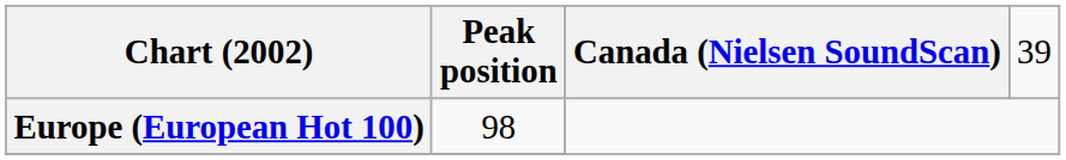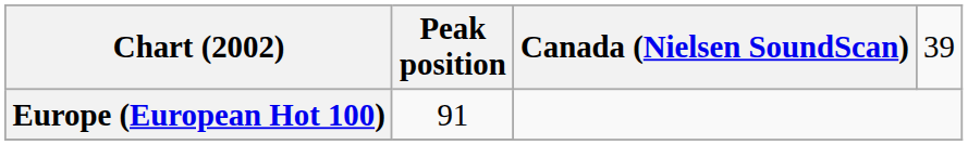 <table class="wikitable sortable plainrowheaders" style="text-align:center;">
 <tr>
 <th scope="col">Chart (2002)</th>
 <th scope="col">Peak<br>position</th>
 <th scope="row">Canada (<a href='#'>Nielsen SoundScan</a>)</th>
 <td>39</td>
 </tr>
 <tr>
 <th scope="row">Europe (<a href='#'>European Hot 100</a>)</th>
-<td>98</td>
+<td>91</td>
 </tr>
 <tr>
 </tr>
 <tr>
 </tr>
 <tr>
 </tr>
 <tr>
 </tr>
 </table>
